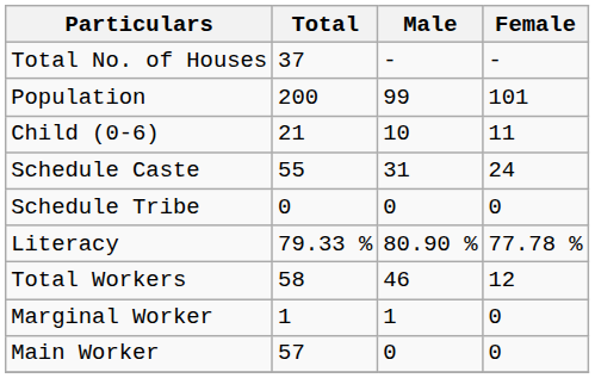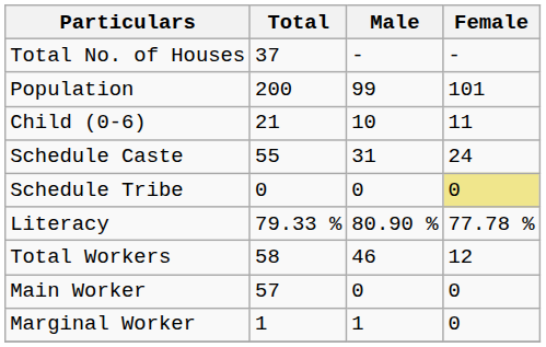 <table class="wikitable sortable">
 <tr>
 <th>Particulars</th>
 <th>Total</th>
 <th>Male</th>
 <th>Female</th>
 </tr>
 <tr>
 <td>Total No. of Houses</td>
 <td>37</td>
 <td>-</td>
 <td>-</td>
 </tr>
 <tr>
 <td>Population</td>
 <td>200</td>
 <td>99</td>
 <td>101</td>
 </tr>
 <tr>
 <td>Child (0-6)</td>
 <td>21</td>
 <td>10</td>
 <td>11</td>
 </tr>
 <tr>
 <td>Schedule Caste</td>
 <td>55</td>
 <td>31</td>
 <td>24</td>
 </tr>
 <tr>
 <td>Schedule Tribe</td>
 <td>0</td>
 <td>0</td>
-<td>0</td>
+<td style="background: khaki;">0</td>
 </tr>
 <tr>
 <td>Literacy</td>
 <td>79.33 %</td>
 <td>80.90 %</td>
 <td>77.78 %</td>
 </tr>
 <tr>
 <td>Total Workers</td>
 <td>58</td>
 <td>46</td>
 <td>12</td>
 </tr>
 <tr>
+<td>Main Worker</td>
+<td>57</td>
+<td>0</td>
+<td>0</td>
+</tr>
+<tr>
 <td>Marginal Worker</td>
 <td>1</td>
 <td>1</td>
 <td>0</td>
 </tr>
 <tr>
-<td>Main Worker</td>
-<td>57</td>
-<td>0</td>
-<td>0</td>
-</tr>
-<tr>
 </tr>
 </table>
